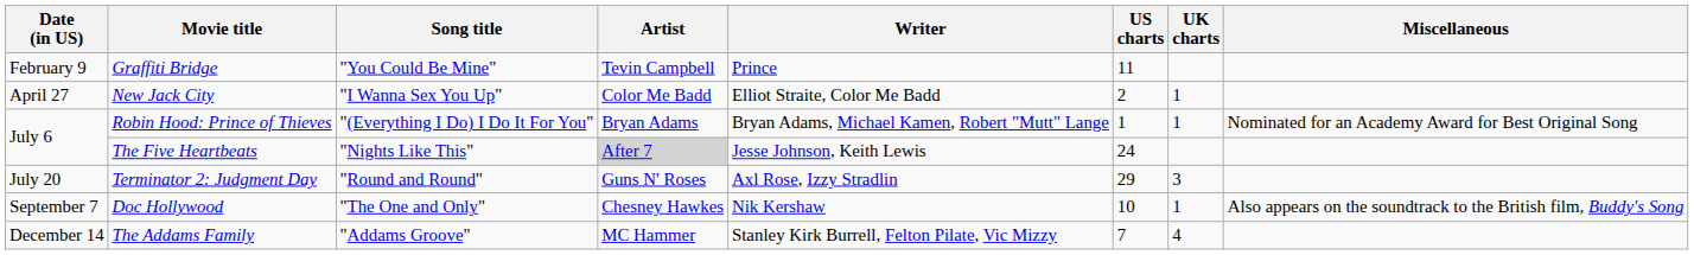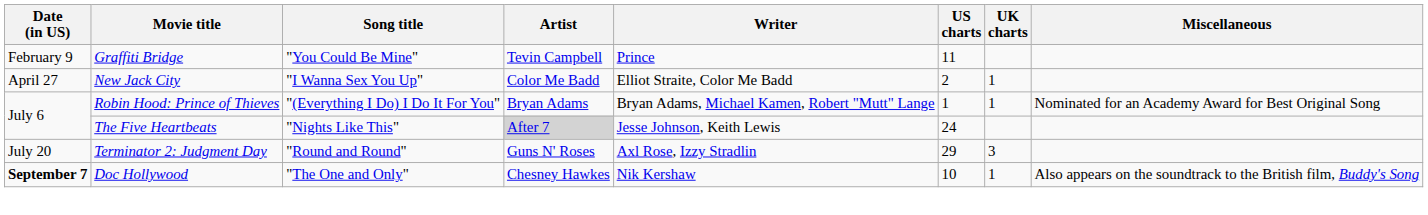 <table class="wikitable sortable">
 <tr>
 <th>Date<br>(in US)</th>
 <th>Movie title</th>
 <th>Song title</th>
 <th>Artist</th>
 <th>Writer</th>
 <th>US <br>charts</th>
 <th>UK<br>charts</th>
 <th>Miscellaneous</th>
 </tr>
 <tr>
 <td>February 9</td>
 <td><em><a href='#'>Graffiti Bridge</a></em></td>
 <td>"<a href='#'>You Could Be Mine</a>"</td>
 <td><a href='#'>Tevin Campbell</a></td>
 <td><a href='#'>Prince</a></td>
 <td>11</td>
 <td></td>
 <td></td>
 </tr>
 <tr>
 <td>April 27</td>
 <td><em><a href='#'>New Jack City</a></em></td>
 <td>"<a href='#'>I Wanna Sex You Up</a>"</td>
 <td><a href='#'>Color Me Badd</a></td>
 <td>Elliot Straite, Color Me Badd</td>
 <td>2</td>
 <td>1</td>
 <td></td>
 </tr>
 <tr>
 <td rowspan="2">July 6</td>
 <td><em><a href='#'>Robin Hood: Prince of Thieves</a></em></td>
 <td>"<a href='#'>(Everything I Do) I Do It For You</a>"</td>
 <td><a href='#'>Bryan Adams</a></td>
 <td>Bryan Adams, <a href='#'>Michael Kamen</a>, <a href='#'>Robert "Mutt" Lange</a></td>
 <td>1</td>
 <td>1</td>
 <td>Nominated for an Academy Award for Best Original Song</td>
 </tr>
 <tr>
 <td><em><a href='#'>The Five Heartbeats</a></em></td>
 <td>"<a href='#'>Nights Like This</a>"</td>
 <td style="background: lightgrey;"><a href='#'>After 7</a></td>
 <td><a href='#'>Jesse Johnson</a>, Keith Lewis</td>
 <td>24</td>
 <td></td>
 <td></td>
 </tr>
 <tr>
 <td>July 20</td>
 <td><em><a href='#'>Terminator 2: Judgment Day</a></em></td>
 <td>"<a href='#'>Round and Round</a>"</td>
 <td><a href='#'>Guns N' Roses</a></td>
 <td><a href='#'>Axl Rose</a>, <a href='#'>Izzy Stradlin</a></td>
 <td>29</td>
 <td>3</td>
 <td></td>
 </tr>
 <tr>
-<td>September 7</td>
+<td><strong>September 7</strong></td>
 <td><em><a href='#'>Doc Hollywood</a></em></td>
 <td>"<a href='#'>The One and Only</a>"</td>
 <td><a href='#'>Chesney Hawkes</a></td>
 <td><a href='#'>Nik Kershaw</a></td>
 <td>10</td>
 <td>1</td>
 <td>Also appears on the soundtrack to the British film, <em><a href='#'>Buddy's Song</a></em></td>
 </tr>
-<tr>
-<td>December 14</td>
-<td><em><a href='#'>The Addams Family</a></em></td>
-<td>"<a href='#'>Addams Groove</a>"</td>
-<td><a href='#'>MC Hammer</a></td>
-<td>Stanley Kirk Burrell, <a href='#'>Felton Pilate</a>, <a href='#'>Vic Mizzy</a></td>
-<td>7</td>
-<td>4</td>
-<td></td>
-</tr>
 </table>
